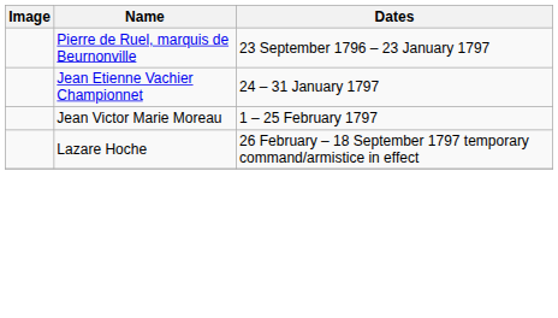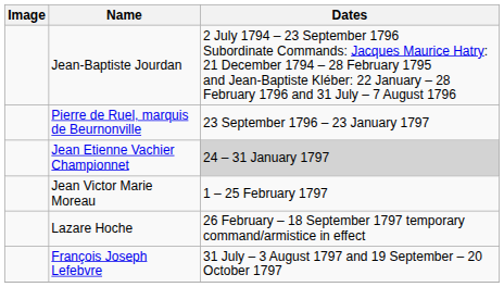 <table class="sortable wikitable">
 <tr>
 <th scope="col" class="unsortable">Image</th>
 <th scope="col">Name</th>
 <th scope="col">Dates</th>
+</tr>
+<tr>
+<td></td>
+<td>Jean-Baptiste Jourdan</td>
+<td>2 July 1794 – 23 September 1796<br>Subordinate Commands: <a href='#'>Jacques Maurice Hatry</a>: 21 December 1794 – 28 February 1795<br>and Jean-Baptiste Kléber: 22 January – 28 February 1796 and 31 July – 7 August 1796</td>
 </tr>
 <tr>
 <td></td>
 <td><a href='#'>Pierre de Ruel, marquis de Beurnonville</a></td>
 <td>23 September 1796 – 23 January 1797</td>
 </tr>
 <tr>
 <td></td>
 <td><a href='#'>Jean Etienne Vachier Championnet</a></td>
-<td>24 – 31 January 1797</td>
+<td style="background: lightgrey;">24 – 31 January 1797</td>
 </tr>
 <tr>
 <td></td>
 <td>Jean Victor Marie Moreau</td>
 <td>1 – 25 February 1797</td>
 </tr>
 <tr>
 <td></td>
 <td>Lazare Hoche</td>
 <td>26 February – 18 September 1797 temporary command/armistice in effect</td>
 </tr>
 <tr>
+<td></td>
+<td><a href='#'>François Joseph Lefebvre</a></td>
+<td>31 July – 3 August 1797 and 19 September – 20 October 1797</td>
+</tr>
+<tr>
 </tr>
 </table>
